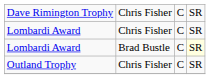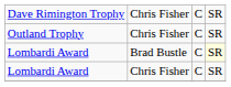 <table class="wikitable">
 <tr>
 <td><a href='#'>Dave Rimington Trophy</a></td>
 <td>Chris Fisher</td>
 <td>C</td>
 <td>SR</td>
 </tr>
 <tr>
-<td><a href='#'>Lombardi Award</a></td>
+<td><a href='#'>Outland Trophy</a></td>
 <td>Chris Fisher</td>
 <td>C</td>
 <td>SR</td>
 </tr>
 <tr>
 <td><a href='#'>Lombardi Award</a></td>
 <td>Brad Bustle</td>
 <td>C</td>
 <td style="background: lightyellow;">SR</td>
 </tr>
 <tr>
-<td><a href='#'>Outland Trophy</a></td>
+<td><a href='#'>Lombardi Award</a></td>
 <td>Chris Fisher</td>
 <td>C</td>
 <td>SR</td>
 </tr>
 <tr>
 </tr>
 </table>
